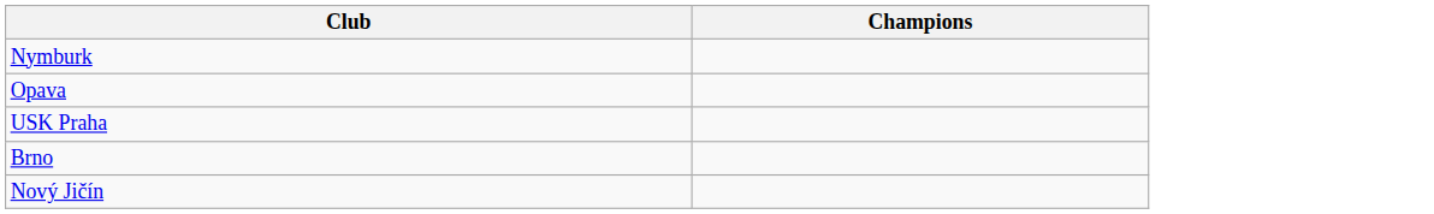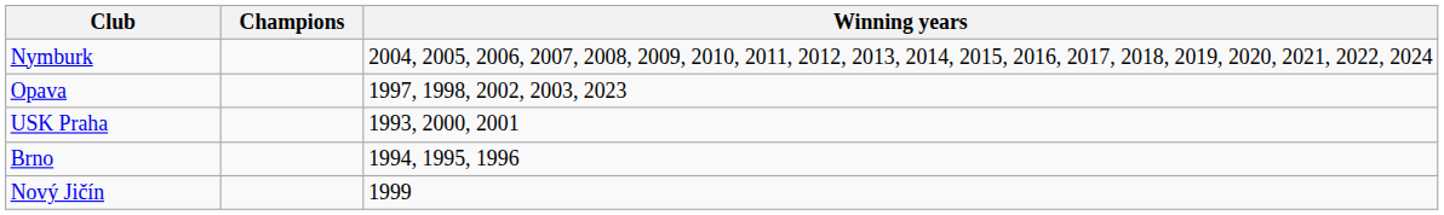 <table class="wikitable">
 <tr>
 <th style="width:15%;">Club</th>
 <th style="width:10%;">Champions</th>
+<th style="width:75%;">Winning years</th>
 </tr>
 <tr>
 <td><a href='#'>Nymburk</a></td>
 <td></td>
+<td>2004, 2005, 2006, 2007, 2008, 2009, 2010, 2011, 2012, 2013, 2014, 2015, 2016, 2017, 2018, 2019, 2020, 2021, 2022, 2024</td>
 </tr>
 <tr>
 <td><a href='#'>Opava</a></td>
 <td></td>
+<td>1997, 1998, 2002, 2003, 2023</td>
 </tr>
 <tr>
 <td><a href='#'>USK Praha</a></td>
 <td></td>
+<td>1993, 2000, 2001</td>
 </tr>
 <tr>
 <td><a href='#'>Brno</a></td>
 <td></td>
+<td>1994, 1995, 1996</td>
 </tr>
 <tr>
 <td><a href='#'>Nový Jičín</a></td>
 <td></td>
+<td>1999</td>
 </tr>
 </table>
